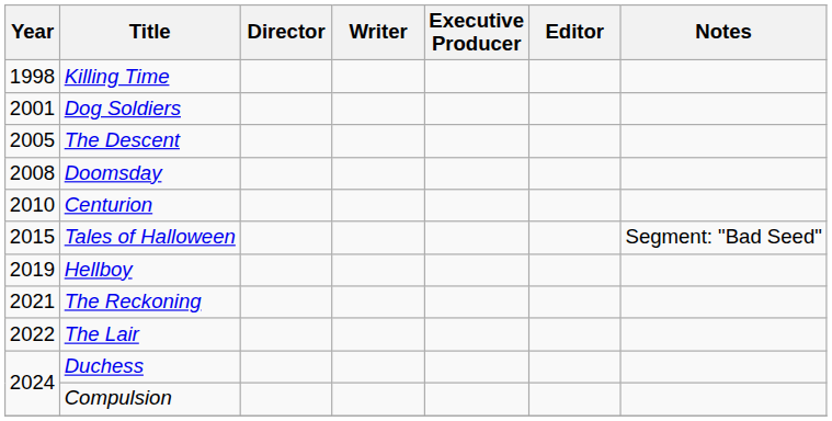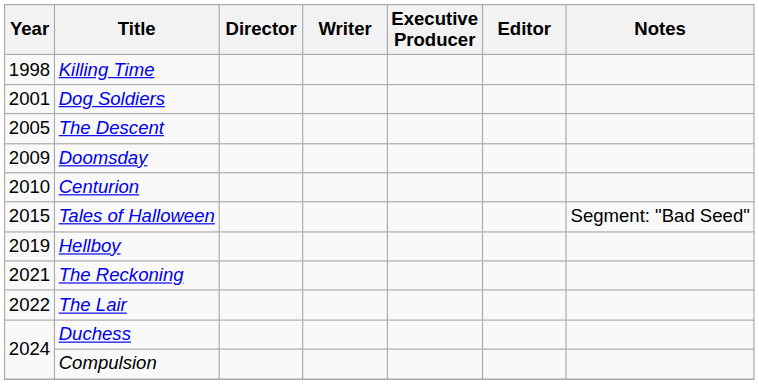 <table class="wikitable">
 <tr>
 <th>Year</th>
 <th>Title</th>
 <th width="65">Director</th>
 <th width="65">Writer</th>
 <th width="65">Executive<br>Producer</th>
 <th width="65">Editor</th>
 <th>Notes</th>
 </tr>
 <tr>
 <td>1998</td>
 <td><em><a href='#'>Killing Time</a></em></td>
 <td></td>
 <td></td>
 <td></td>
 <td></td>
 <td></td>
 </tr>
 <tr>
 <td>2001</td>
 <td><em><a href='#'>Dog Soldiers</a></em></td>
 <td></td>
 <td></td>
 <td></td>
 <td></td>
 <td></td>
 </tr>
 <tr>
 <td>2005</td>
 <td><em><a href='#'>The Descent</a></em></td>
 <td></td>
 <td></td>
 <td></td>
 <td></td>
 <td></td>
 </tr>
 <tr>
-<td>2008</td>
+<td>2009</td>
 <td><em><a href='#'>Doomsday</a></em></td>
 <td></td>
 <td></td>
 <td></td>
 <td></td>
 <td></td>
 </tr>
 <tr>
 <td>2010</td>
 <td><em><a href='#'>Centurion</a></em></td>
 <td></td>
 <td></td>
 <td></td>
 <td></td>
 <td></td>
 </tr>
 <tr>
 <td>2015</td>
 <td><em><a href='#'>Tales of Halloween</a></em></td>
 <td></td>
 <td></td>
 <td></td>
 <td></td>
 <td>Segment: "Bad Seed"</td>
 </tr>
 <tr>
 <td>2019</td>
 <td><em><a href='#'>Hellboy</a></em></td>
 <td></td>
 <td></td>
 <td></td>
 <td></td>
 <td></td>
 </tr>
 <tr>
 <td>2021</td>
 <td><em><a href='#'>The Reckoning</a></em></td>
 <td></td>
 <td></td>
 <td></td>
 <td></td>
 <td></td>
 </tr>
 <tr>
 <td>2022</td>
 <td><em><a href='#'>The Lair</a></em></td>
 <td></td>
 <td></td>
 <td></td>
 <td></td>
 <td></td>
 </tr>
 <tr>
 <td rowspan=2>2024</td>
 <td><em><a href='#'>Duchess</a></em></td>
 <td></td>
 <td></td>
 <td></td>
 <td></td>
 <td></td>
 </tr>
 <tr>
 <td><em>Compulsion</em></td>
 <td></td>
 <td></td>
 <td></td>
 <td></td>
 <td></td>
 </tr>
 <tr>
 </tr>
 </table>
